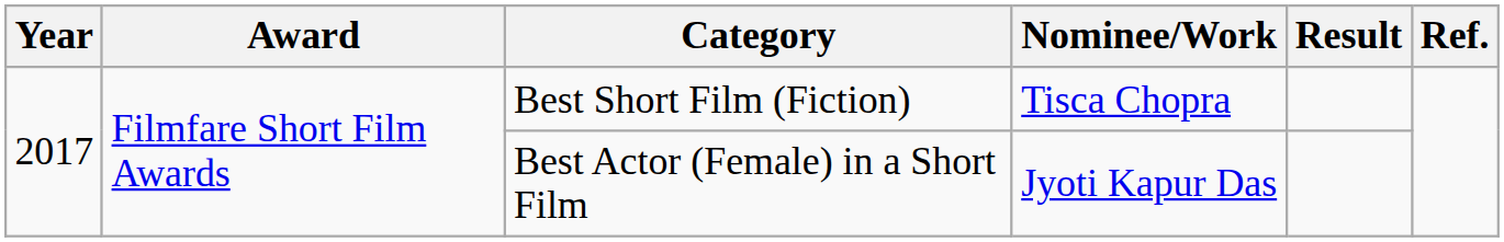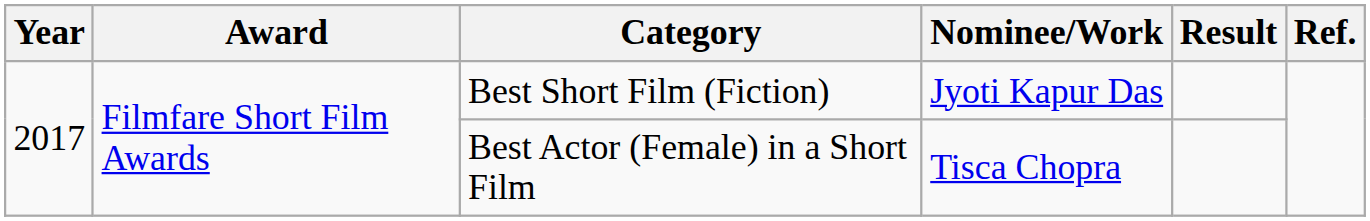 <table class="wikitable">
 <tr>
 <th>Year</th>
 <th>Award</th>
 <th>Category</th>
 <th>Nominee/Work</th>
 <th>Result</th>
 <th>Ref.</th>
 </tr>
 <tr>
 <td rowspan="2">2017</td>
 <td rowspan="2"><a href='#'>Filmfare Short Film Awards</a></td>
 <td>Best Short Film (Fiction)</td>
-<td><a href='#'>Tisca Chopra</a></td>
+<td><a href='#'>Jyoti Kapur Das</a></td>
 <td></td>
 <td rowspan="2"></td>
 </tr>
 <tr>
 <td>Best Actor (Female) in a Short Film</td>
-<td><a href='#'>Jyoti Kapur Das</a></td>
+<td><a href='#'>Tisca Chopra</a></td>
 <td></td>
 </tr>
 </table>
